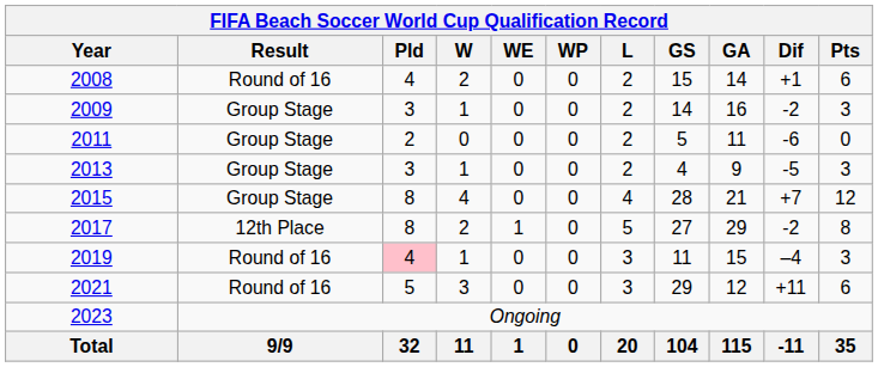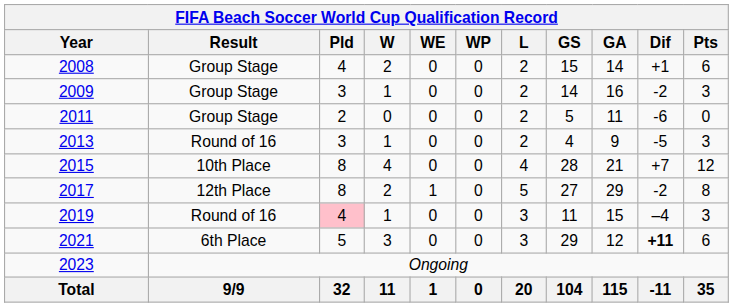 <table class="wikitable" style="text-align: center;font-size:90%;">
 <tr>
 <th colspan=11><a href='#'>FIFA Beach Soccer World Cup Qualification Record</a></th>
 </tr>
 <tr>
 <th width=125>Year</th>
 <th width=150>Result</th>
 <th width=35>Pld</th>
 <th width=35>W</th>
 <th width=35>WE</th>
 <th width=35>WP</th>
 <th width=35>L</th>
 <th width=35>GS</th>
 <th width=35>GA</th>
 <th width=35>Dif</th>
 <th width=35>Pts</th>
 </tr>
 <tr>
 <td> <a href='#'>2008</a></td>
-<td>Round of 16</td>
+<td>Group Stage</td>
 <td>4</td>
 <td>2</td>
 <td>0</td>
 <td>0</td>
 <td>2</td>
 <td>15</td>
 <td>14</td>
 <td>+1</td>
 <td>6</td>
 </tr>
 <tr>
 <td> <a href='#'>2009</a></td>
 <td>Group Stage</td>
 <td>3</td>
 <td>1</td>
 <td>0</td>
 <td>0</td>
 <td>2</td>
 <td>14</td>
 <td>16</td>
 <td>-2</td>
 <td>3</td>
 </tr>
 <tr>
 <td> <a href='#'>2011</a></td>
 <td>Group Stage</td>
 <td>2</td>
 <td>0</td>
 <td>0</td>
 <td>0</td>
 <td>2</td>
 <td>5</td>
 <td>11</td>
 <td>-6</td>
 <td>0</td>
 </tr>
 <tr>
 <td> <a href='#'>2013</a></td>
-<td>Group Stage</td>
+<td>Round of 16</td>
 <td>3</td>
 <td>1</td>
 <td>0</td>
 <td>0</td>
 <td>2</td>
 <td>4</td>
 <td>9</td>
 <td>-5</td>
 <td>3</td>
 </tr>
 <tr>
 <td> <a href='#'>2015</a></td>
-<td>Group Stage</td>
+<td>10th Place</td>
 <td>8</td>
 <td>4</td>
 <td>0</td>
 <td>0</td>
 <td>4</td>
 <td>28</td>
 <td>21</td>
 <td>+7</td>
 <td>12</td>
 </tr>
 <tr>
 <td> <a href='#'>2017</a></td>
 <td>12th Place</td>
 <td>8</td>
 <td>2</td>
 <td>1</td>
 <td>0</td>
 <td>5</td>
 <td>27</td>
 <td>29</td>
 <td>-2</td>
 <td>8</td>
 </tr>
 <tr>
 <td> <a href='#'>2019</a></td>
 <td>Round of 16</td>
 <td style="background: pink;">4</td>
 <td>1</td>
 <td>0</td>
 <td>0</td>
 <td>3</td>
 <td>11</td>
 <td>15</td>
 <td>–4</td>
 <td>3</td>
 </tr>
 <tr>
 <td> <a href='#'>2021</a></td>
-<td>Round of 16</td>
+<td>6th Place</td>
 <td>5</td>
 <td>3</td>
 <td>0</td>
 <td>0</td>
 <td>3</td>
 <td>29</td>
 <td>12</td>
-<td>+11</td>
+<td><strong>+11</strong></td>
 <td>6</td>
 </tr>
 <tr>
 <td> <a href='#'>2023</a></td>
 <td colspan=10><em>Ongoing</em></td>
 </tr>
 <tr>
 <th><strong>Total</strong></th>
 <th>9/9</th>
 <th>32</th>
 <th>11</th>
 <th>1</th>
 <th>0</th>
 <th>20</th>
 <th>104</th>
 <th>115</th>
 <th>-11</th>
 <th>35</th>
 </tr>
 </table>
